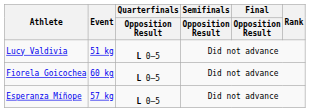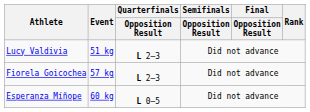 <table class="wikitable" border="1" style="font-size:90%">
 <tr>
 <th rowspan=2>Athlete</th>
 <th rowspan=2>Event</th>
 <th>Quarterfinals</th>
 <th>Semifinals</th>
 <th>Final</th>
 <th rowspan="2">Rank</th>
 </tr>
 <tr>
 <th>Opposition<br>Result</th>
 <th>Opposition<br>Result</th>
 <th>Opposition<br>Result</th>
 </tr>
 <tr align=center>
 <td align=left><a href='#'>Lucy Valdivia</a></td>
 <td align=left><a href='#'>51 kg</a></td>
-<td><br><strong>L</strong> 0–5</td>
+<td><br><strong>L</strong> 2–3</td>
 <td colspan=3>Did not advance</td>
 </tr>
 <tr align=center>
 <td align=left><a href='#'>Fiorela Goicochea</a></td>
+<td align=left><a href='#'>57 kg</a></td>
+<td><br><strong>L</strong> 2–3</td>
+<td colspan=3>Did not advance</td>
+</tr>
+<tr align=center>
+<td align=left><a href='#'>Esperanza Míñope</a></td>
 <td align=left><a href='#'>60 kg</a></td>
 <td><br><strong>L</strong> 0–5</td>
 <td colspan=3>Did not advance</td>
 </tr>
-<tr align=center>
-<td align=left><a href='#'>Esperanza Míñope</a></td>
-<td align=left><a href='#'>57 kg</a></td>
-<td><br><strong>L</strong> 0–5</td>
-<td colspan=3>Did not advance</td>
-</tr>
 </table>
